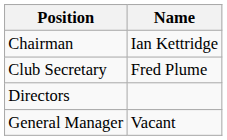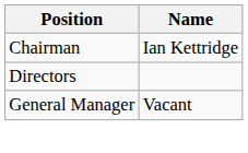 <table class=wikitable>
 <tr>
 <th>Position</th>
 <th>Name</th>
 </tr>
 <tr>
 <td>Chairman</td>
 <td>Ian Kettridge</td>
 </tr>
 <tr>
-<td>Club Secretary</td>
-<td>Fred Plume</td>
-</tr>
-<tr>
 <td>Directors</td>
 <td></td>
 </tr>
 <tr>
 <td>General Manager</td>
 <td>Vacant</td>
 </tr>
 </table>
